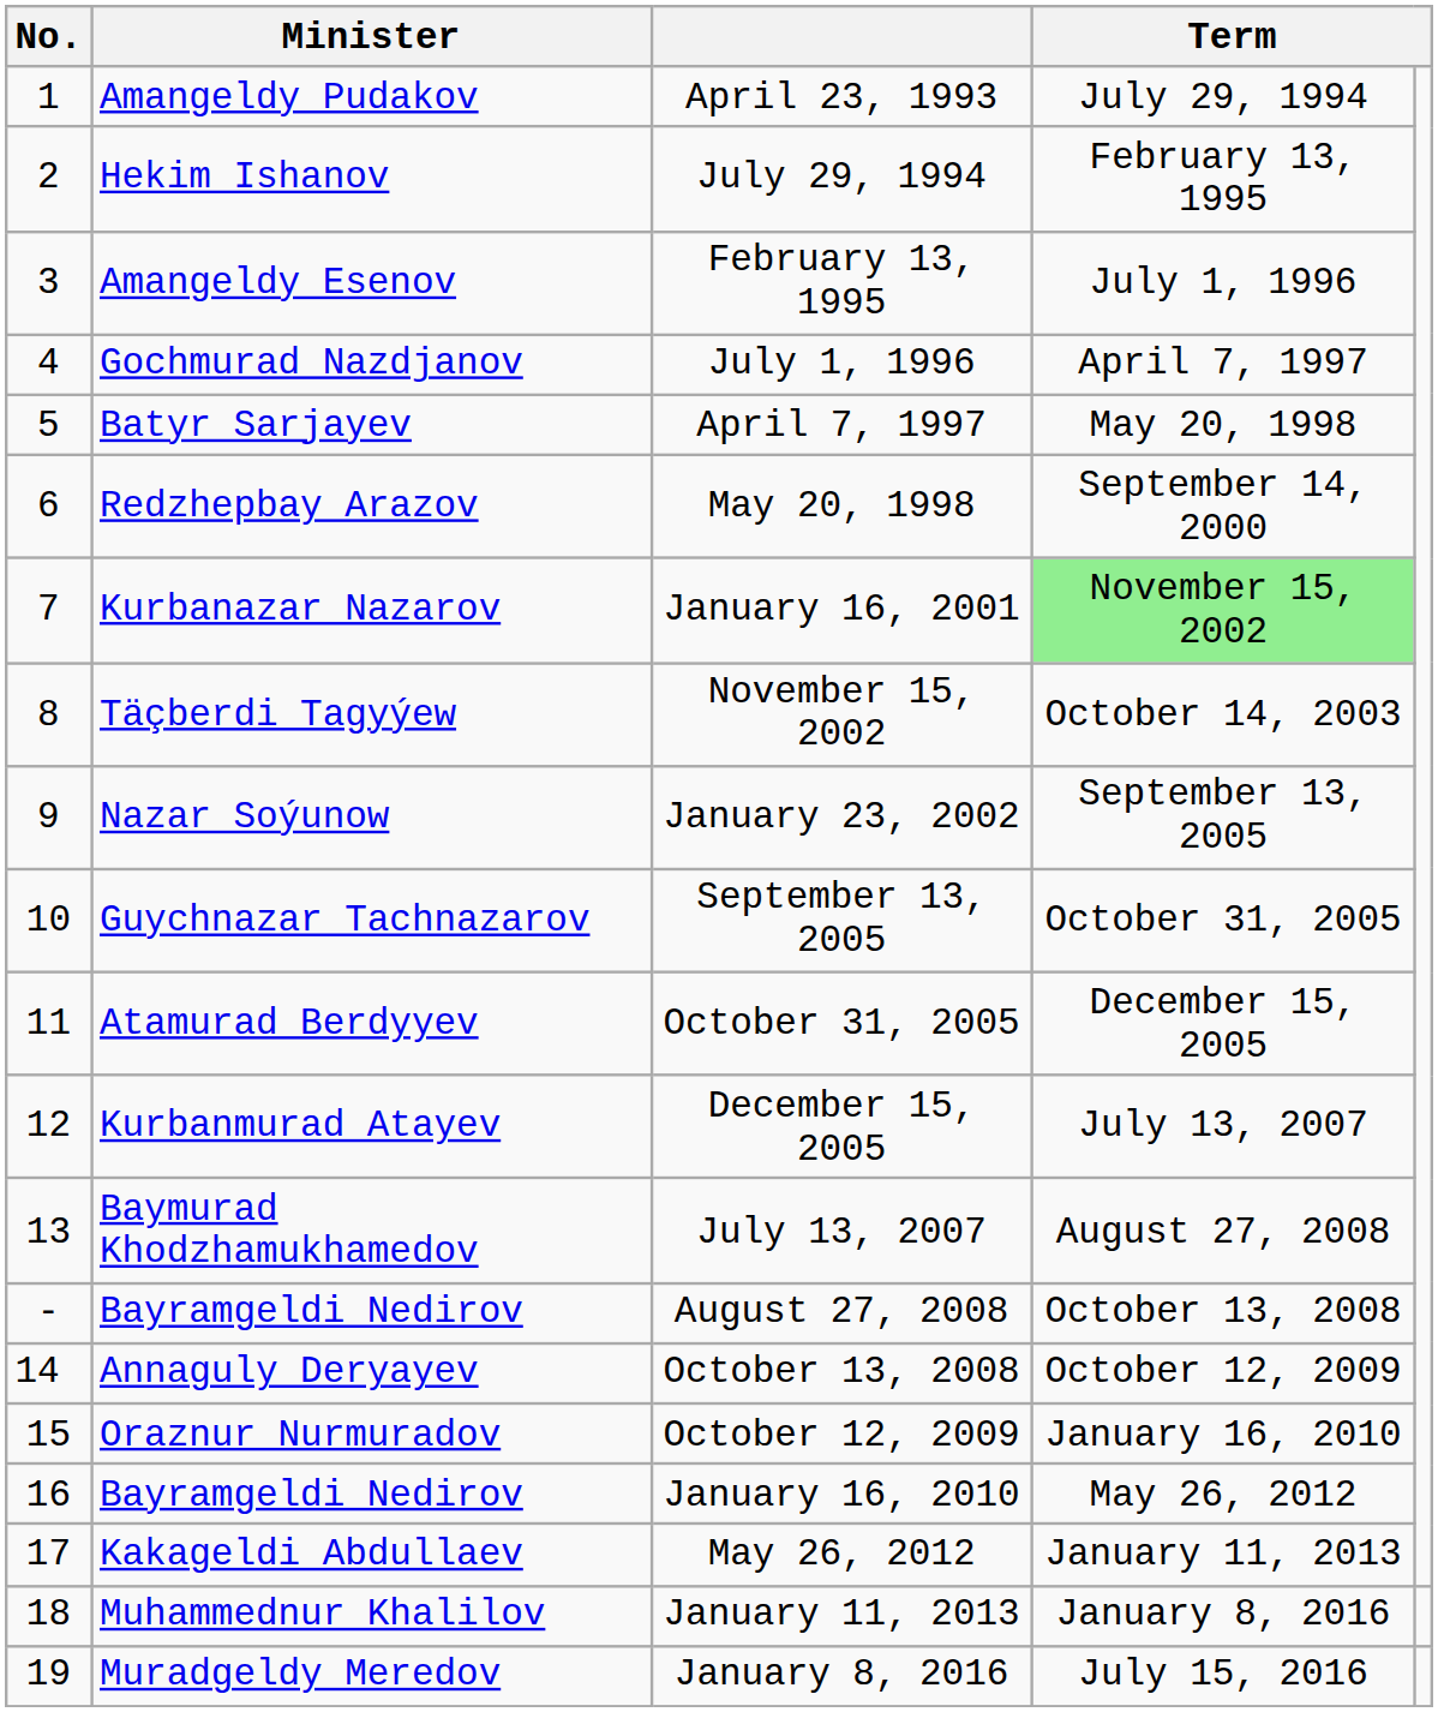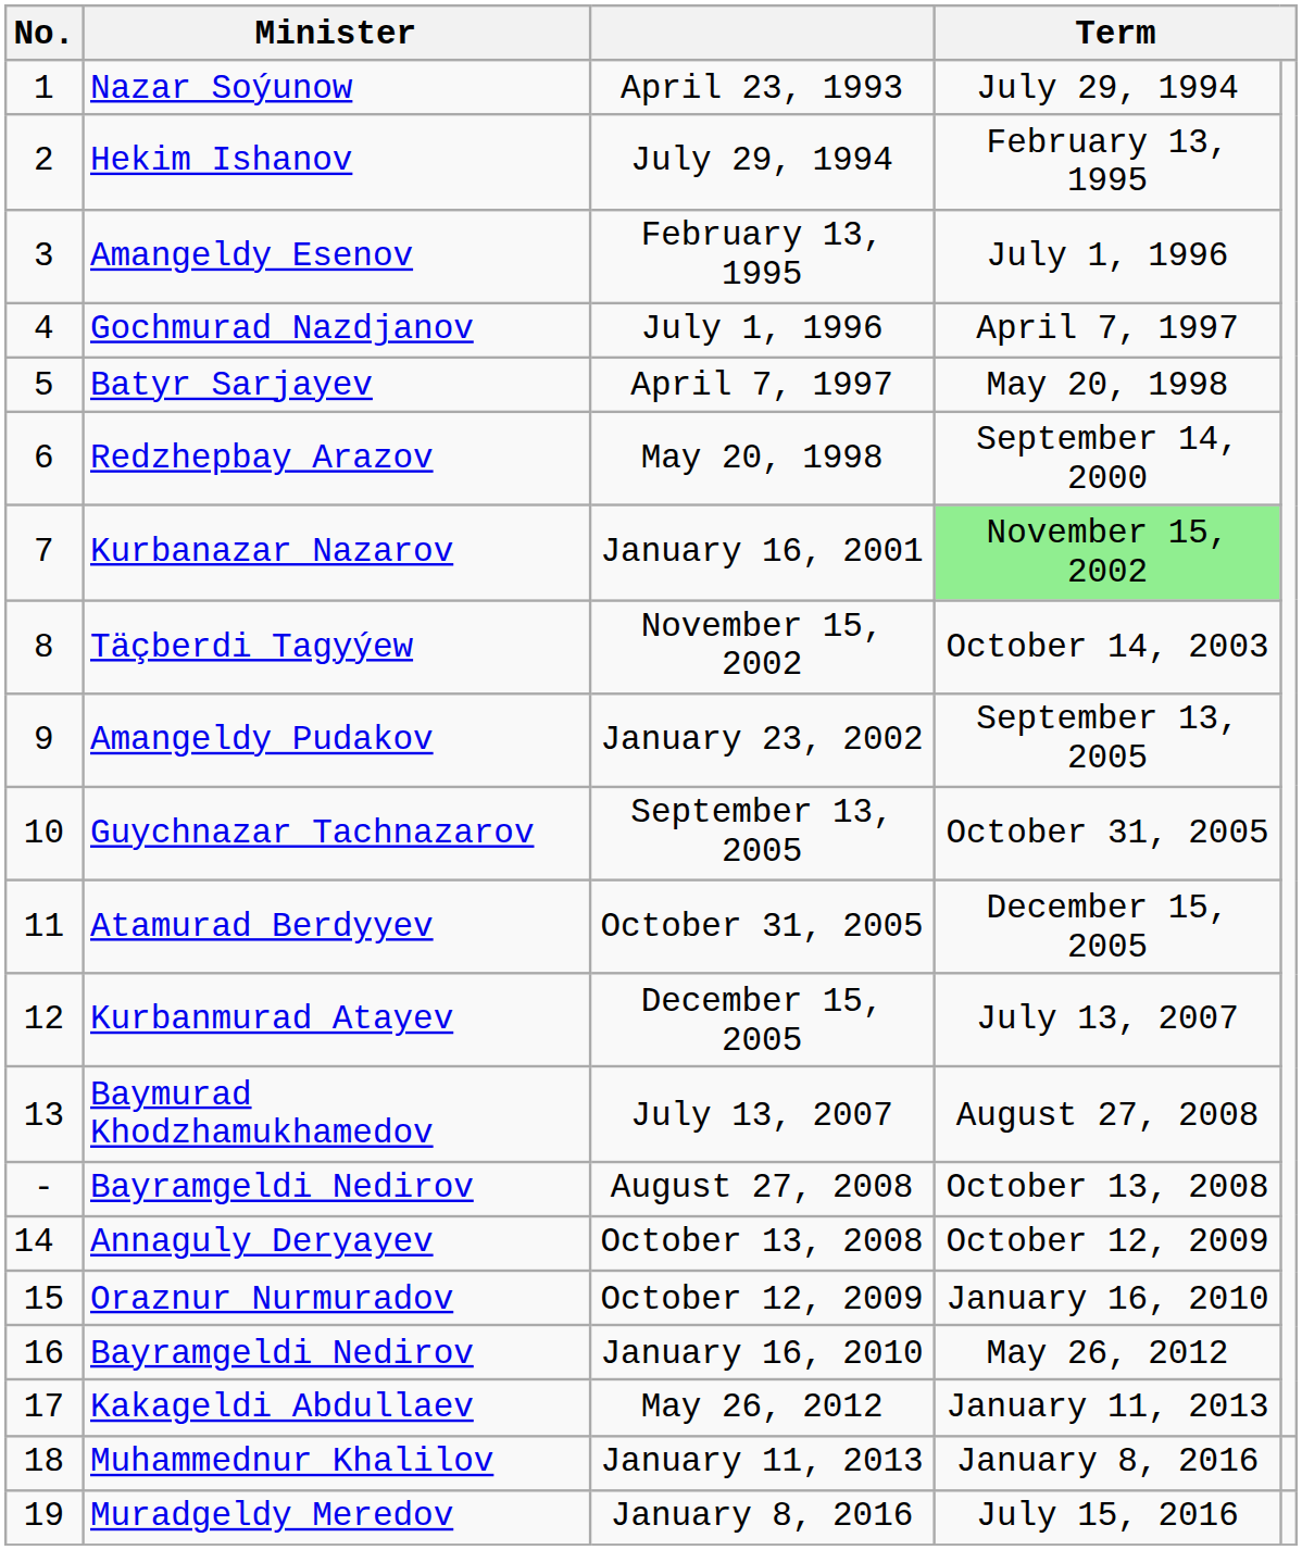 <table class="wikitable" width="500">
 <tr>
 <th>No.</th>
 <th>Minister</th>
 <th></th>
 <th colspan="2"><strong>Term</strong></th>
 </tr>
 <tr>
 <td align="center">1</td>
-<td><a href='#'>Amangeldy Pudakov</a></td>
+<td><a href='#'>Nazar Soýunow</a></td>
 <td align="center">April 23, 1993</td>
 <td align="center">July 29, 1994</td>
 </tr>
 <tr>
 <td align="center">2</td>
 <td><a href='#'>Hekim Ishanov</a></td>
 <td align="center">July 29, 1994</td>
 <td align="center">February 13, 1995</td>
 </tr>
 <tr>
 <td align="center">3</td>
 <td><a href='#'>Amangeldy Esenov</a></td>
 <td align="center">February 13, 1995</td>
 <td align="center">July 1, 1996</td>
 </tr>
 <tr>
 <td align="center">4</td>
 <td><a href='#'>Gochmurad Nazdjanov</a></td>
 <td align="center">July 1, 1996</td>
 <td align="center">April 7, 1997</td>
 </tr>
 <tr>
 <td align="center">5</td>
 <td><a href='#'>Batyr Sarjayev</a></td>
 <td align="center">April 7, 1997</td>
 <td align="center">May 20, 1998</td>
 </tr>
 <tr>
 <td align="center">6</td>
 <td><a href='#'>Redzhepbay Arazov</a></td>
 <td align="center">May 20, 1998</td>
 <td align="center">September 14, 2000</td>
 </tr>
 <tr>
 <td align="center">7</td>
 <td><a href='#'>Kurbanazar Nazarov</a></td>
 <td align="center">January 16, 2001</td>
 <td align="center" style="background: lightgreen;">November 15, 2002</td>
 </tr>
 <tr>
 <td align="center">8</td>
 <td><a href='#'>Täçberdi Tagyýew</a></td>
 <td align="center">November 15, 2002</td>
 <td align="center">October 14, 2003</td>
 </tr>
 <tr>
 <td align="center">9</td>
-<td><a href='#'>Nazar Soýunow</a></td>
+<td><a href='#'>Amangeldy Pudakov</a></td>
 <td align="center">January 23, 2002</td>
 <td align="center">September 13, 2005</td>
 </tr>
 <tr>
 <td align="center">10</td>
 <td><a href='#'>Guychnazar Tachnazarov</a></td>
 <td align="center">September 13, 2005</td>
 <td align="center">October 31, 2005</td>
 </tr>
 <tr>
 <td align="center">11</td>
 <td><a href='#'>Atamurad Berdyyev</a></td>
 <td align="center">October 31, 2005</td>
 <td align="center">December 15, 2005</td>
 </tr>
 <tr>
 <td align="center">12</td>
 <td><a href='#'>Kurbanmurad Atayev</a></td>
 <td align="center">December 15, 2005</td>
 <td align="center">July 13, 2007</td>
 </tr>
 <tr>
 <td align="center">13</td>
 <td><a href='#'>Baymurad Khodzhamukhamedov</a></td>
 <td align="center">July 13, 2007</td>
 <td align="center">August 27, 2008</td>
 </tr>
 <tr>
 <td align="center">-</td>
 <td><a href='#'>Bayramgeldi Nedirov</a></td>
 <td align="center">August 27, 2008</td>
 <td align="center">October 13, 2008</td>
 </tr>
 <tr>
 <td>14</td>
 <td><a href='#'>Annaguly Deryayev</a></td>
 <td align="center">October 13, 2008</td>
 <td align="center">October 12, 2009</td>
 </tr>
 <tr>
 <td align="center">15</td>
 <td><a href='#'>Oraznur Nurmuradov</a></td>
 <td align="center">October 12, 2009</td>
 <td align="center">January 16, 2010</td>
 </tr>
 <tr>
 <td align="center">16</td>
 <td><a href='#'>Bayramgeldi Nedirov</a></td>
 <td align="center">January 16, 2010</td>
 <td align="center">May 26, 2012</td>
 </tr>
 <tr>
 <td align="center">17</td>
 <td><a href='#'>Kakageldi Abdullaev</a></td>
 <td align="center">May 26, 2012</td>
 <td align="center">January 11, 2013</td>
 </tr>
 <tr>
 <td align="center">18</td>
 <td><a href='#'>Muhammednur Khalilov</a></td>
 <td align="center">January 11, 2013</td>
 <td align="center">January 8, 2016</td>
 <td></td>
 </tr>
 <tr>
 <td align="center">19</td>
 <td><a href='#'>Muradgeldy Meredov</a></td>
 <td align="center">January 8, 2016</td>
 <td align="center">July 15, 2016</td>
 </tr>
 </table>
